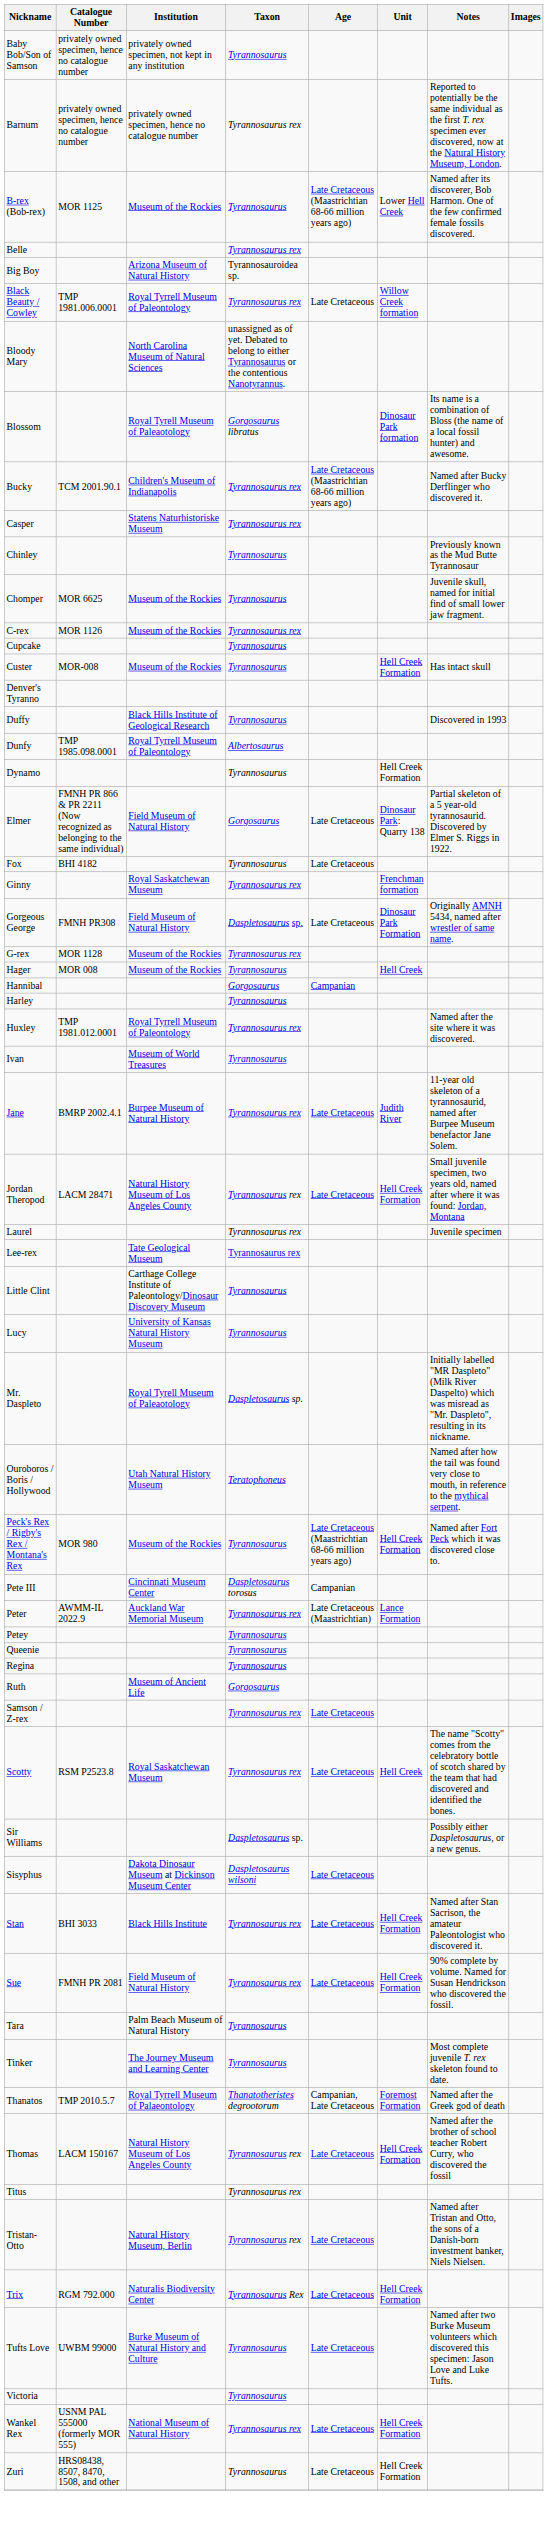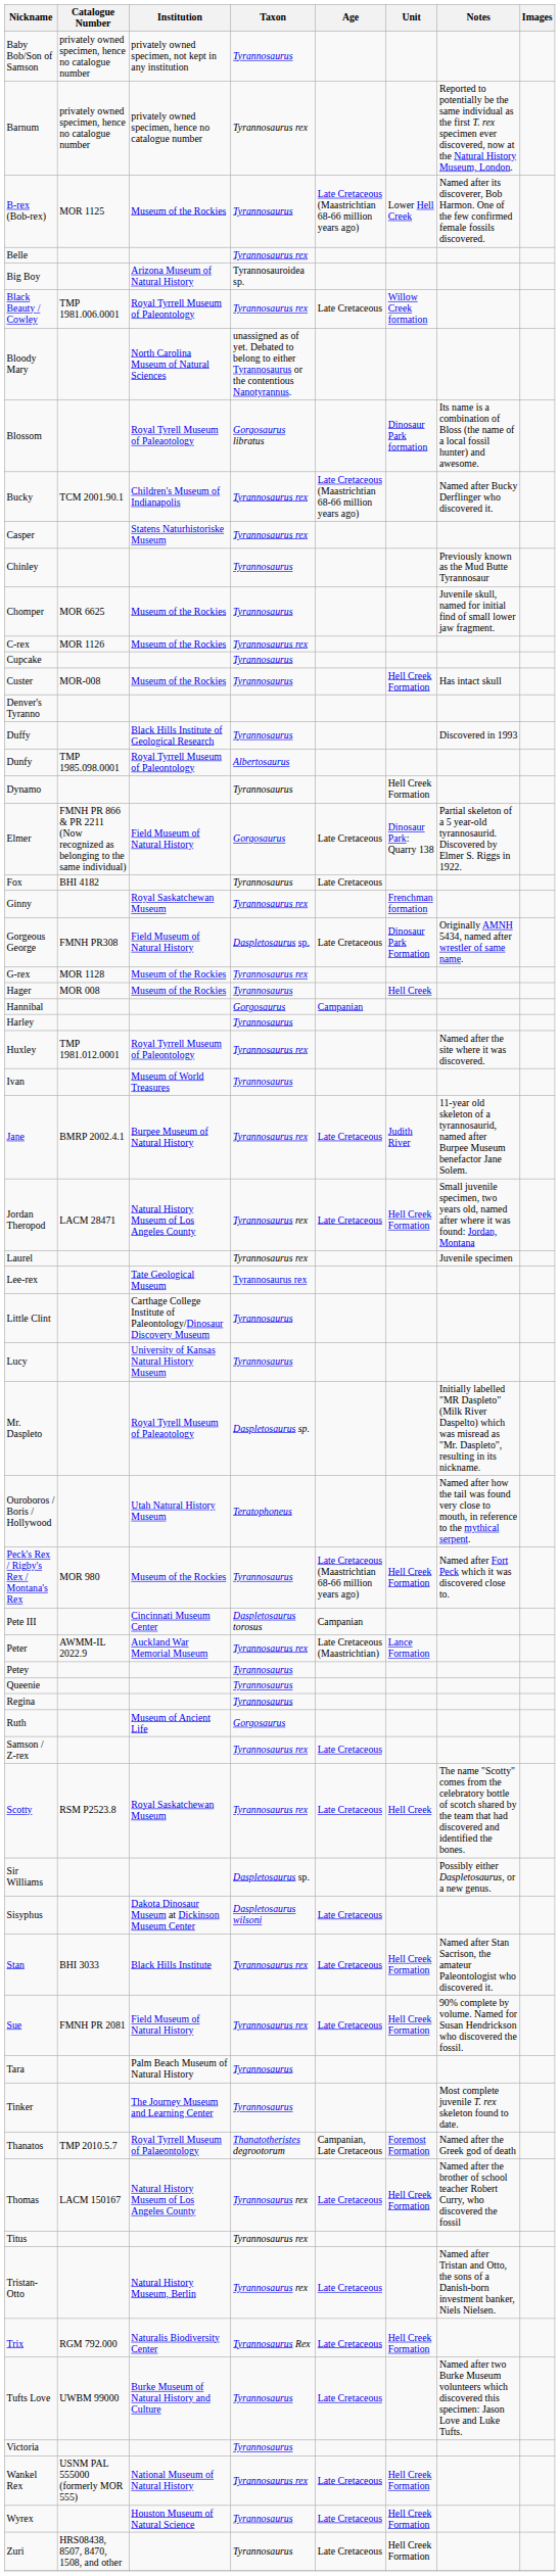 <table class="wikitable sortable" align="center" width="100%">
 <tr>
 <th>Nickname</th>
 <th>Catalogue Number</th>
 <th>Institution</th>
 <th>Taxon</th>
 <th>Age</th>
 <th>Unit</th>
 <th>Notes</th>
 <th>Images</th>
 </tr>
 <tr>
 <td>Baby Bob/Son of Samson</td>
 <td>privately owned specimen, hence no catalogue number</td>
 <td>privately owned specimen, not kept in any institution</td>
 <td><em><a href='#'>Tyrannosaurus</a></em></td>
 <td></td>
 <td></td>
 <td></td>
 <td></td>
 </tr>
 <tr>
 <td>Barnum</td>
 <td>privately owned specimen, hence no catalogue number</td>
 <td>privately owned specimen, hence no catalogue number</td>
 <td><em>Tyrannosaurus rex</em></td>
 <td></td>
 <td></td>
 <td>Reported to potentially be the same individual as the first <em>T. rex</em> specimen ever discovered, now at the <a href='#'>Natural History Museum, London</a>.</td>
 <td></td>
 </tr>
 <tr>
 <td><a href='#'>B-rex</a><br>(Bob-rex)</td>
 <td>MOR 1125</td>
 <td><a href='#'>Museum of the Rockies</a></td>
 <td><em><a href='#'>Tyrannosaurus</a></em></td>
 <td><a href='#'>Late Cretaceous</a>  (Maastrichtian 68-66 million years ago)</td>
 <td>Lower <a href='#'>Hell Creek</a></td>
 <td>Named after its discoverer, Bob Harmon. One of the few confirmed female fossils discovered.</td>
 <td></td>
 </tr>
 <tr>
 <td>Belle</td>
 <td></td>
 <td></td>
 <td><a href='#'><em>Tyrannosaurus rex</em></a></td>
 <td></td>
 <td></td>
 <td></td>
 <td></td>
 </tr>
 <tr>
 <td>Big Boy</td>
 <td></td>
 <td><a href='#'>Arizona Museum of Natural History</a></td>
 <td>Tyrannosauroidea sp.</td>
 <td></td>
 <td></td>
 <td></td>
 <td></td>
 </tr>
 <tr>
 <td><a href='#'>Black Beauty / Cowley</a></td>
 <td>TMP 1981.006.0001</td>
 <td><a href='#'>Royal Tyrrell Museum of Paleontology</a></td>
 <td><em><a href='#'>Tyrannosaurus rex</a></em></td>
 <td>Late Cretaceous</td>
 <td><a href='#'>Willow Creek formation</a></td>
 <td></td>
 <td></td>
 </tr>
 <tr>
 <td>Bloody Mary</td>
 <td></td>
 <td><a href='#'>North Carolina Museum of Natural Sciences</a></td>
 <td>unassigned as of yet. Debated to belong to either <a href='#'>Tyrannosaurus</a> or the contentious <a href='#'>Nanotyrannus</a>.</td>
 <td></td>
 <td></td>
 <td></td>
 <td></td>
 </tr>
 <tr>
 <td>Blossom</td>
 <td></td>
 <td><a href='#'>Royal Tyrell Museum of Paleaotology</a></td>
 <td><em><a href='#'>Gorgosaurus</a> libratus</em></td>
 <td></td>
 <td><a href='#'>Dinosaur Park formation</a></td>
 <td>Its name is a combination of Bloss (the name of a local fossil hunter) and awesome.</td>
 <td></td>
 </tr>
 <tr>
 <td>Bucky</td>
 <td>TCM 2001.90.1</td>
 <td><a href='#'>Children's Museum of Indianapolis</a></td>
 <td><em><a href='#'>Tyrannosaurus rex</a></em></td>
 <td><a href='#'>Late Cretaceous</a>  (Maastrichtian 68-66 million years ago)</td>
 <td></td>
 <td>Named after Bucky Derflinger who discovered it.</td>
 <td></td>
 </tr>
 <tr>
 <td>Casper</td>
 <td></td>
 <td><a href='#'>Statens Naturhistoriske Museum</a></td>
 <td><a href='#'><em>Tyrannosaurus rex</em></a></td>
 <td></td>
 <td></td>
 <td></td>
 <td></td>
 </tr>
 <tr>
 <td>Chinley</td>
 <td></td>
 <td></td>
 <td><em><a href='#'>Tyrannosaurus</a></em></td>
 <td></td>
 <td></td>
 <td>Previously known as the Mud Butte Tyrannosaur</td>
 <td></td>
 </tr>
 <tr>
 <td>Chomper</td>
 <td>MOR 6625</td>
 <td><a href='#'>Museum of the Rockies</a></td>
 <td><em><a href='#'>Tyrannosaurus</a></em></td>
 <td></td>
 <td></td>
 <td>Juvenile skull, named for initial find of small lower jaw fragment.</td>
 <td></td>
 </tr>
 <tr>
 <td>C-rex</td>
 <td>MOR 1126</td>
 <td><a href='#'>Museum of the Rockies</a></td>
 <td><em><a href='#'>Tyrannosaurus rex</a></em></td>
 <td></td>
 <td></td>
 <td></td>
 <td></td>
 </tr>
 <tr>
 <td>Cupcake</td>
 <td></td>
 <td></td>
 <td><em><a href='#'>Tyrannosaurus</a></em></td>
 <td></td>
 <td></td>
 <td></td>
 <td></td>
 </tr>
 <tr>
 <td>Custer</td>
 <td>MOR-008</td>
 <td><a href='#'>Museum of the Rockies</a></td>
 <td><em><a href='#'>Tyrannosaurus</a></em></td>
 <td></td>
 <td><a href='#'>Hell Creek Formation</a></td>
 <td>Has intact skull</td>
 <td></td>
 </tr>
 <tr>
 <td>Denver's Tyranno</td>
 <td></td>
 <td></td>
 <td></td>
 <td></td>
 <td></td>
 <td></td>
 <td></td>
 </tr>
 <tr>
 <td>Duffy</td>
 <td></td>
 <td><a href='#'>Black Hills Institute of Geological Research</a></td>
 <td><em><a href='#'>Tyrannosaurus</a></em></td>
 <td></td>
 <td></td>
 <td>Discovered in 1993</td>
 <td></td>
 </tr>
 <tr>
 <td>Dunfy</td>
 <td>TMP 1985.098.0001</td>
 <td><a href='#'>Royal Tyrrell Museum of Paleontology</a></td>
 <td><em><a href='#'>Albertosaurus</a></em></td>
 <td></td>
 <td></td>
 <td></td>
 <td></td>
 </tr>
 <tr>
 <td>Dynamo</td>
 <td></td>
 <td></td>
 <td><em>Tyrannosaurus</em></td>
 <td></td>
 <td>Hell Creek Formation</td>
 <td></td>
 <td></td>
 </tr>
 <tr>
 <td>Elmer</td>
 <td>FMNH PR 866 & PR 2211 (Now recognized as belonging to the same individual)</td>
 <td><a href='#'>Field Museum of Natural History</a></td>
 <td><em><a href='#'>Gorgosaurus</a></em></td>
 <td>Late Cretaceous</td>
 <td><a href='#'>Dinosaur Park</a>: Quarry 138</td>
 <td>Partial skeleton of a 5 year-old tyrannosaurid. Discovered by Elmer S. Riggs in 1922.</td>
 <td></td>
 </tr>
 <tr>
 <td>Fox</td>
 <td>BHI 4182</td>
 <td></td>
 <td><em>Tyrannosaurus</em></td>
 <td>Late Cretaceous</td>
 <td></td>
 <td></td>
 <td></td>
 </tr>
 <tr>
 <td>Ginny</td>
 <td></td>
 <td><a href='#'>Royal Saskatchewan Museum</a></td>
 <td><em><a href='#'>Tyrannosaurus rex</a></em></td>
 <td></td>
 <td><a href='#'>Frenchman formation</a></td>
 <td></td>
 <td></td>
 </tr>
 <tr>
 <td>Gorgeous George</td>
 <td>FMNH PR308</td>
 <td><a href='#'>Field Museum of Natural History</a></td>
 <td><em><a href='#'>Daspletosaurus</a></em> <a href='#'>sp.</a></td>
 <td>Late Cretaceous</td>
 <td><a href='#'>Dinosaur Park Formation</a></td>
 <td>Originally <a href='#'>AMNH</a> 5434, named after <a href='#'>wrestler of same name</a>.</td>
 <td></td>
 </tr>
 <tr>
 <td>G-rex</td>
 <td>MOR 1128</td>
 <td><a href='#'>Museum of the Rockies</a></td>
 <td><em><a href='#'>Tyrannosaurus rex</a></em></td>
 <td></td>
 <td></td>
 <td></td>
 <td></td>
 </tr>
 <tr>
 <td>Hager</td>
 <td>MOR 008</td>
 <td><a href='#'>Museum of the Rockies</a></td>
 <td><em><a href='#'>Tyrannosaurus</a></em></td>
 <td></td>
 <td><a href='#'>Hell Creek</a></td>
 <td></td>
 <td></td>
 </tr>
 <tr>
 <td>Hannibal</td>
 <td></td>
 <td></td>
 <td><em><a href='#'>Gorgosaurus</a></em></td>
 <td><a href='#'>Campanian</a></td>
 <td></td>
 <td></td>
 <td></td>
 </tr>
 <tr>
 <td>Harley</td>
 <td></td>
 <td></td>
 <td><em><a href='#'>Tyrannosaurus</a></em></td>
 <td></td>
 <td></td>
 <td></td>
 <td></td>
 </tr>
 <tr>
 <td>Huxley</td>
 <td>TMP 1981.012.0001</td>
 <td><a href='#'>Royal Tyrrell Museum of Paleontology</a></td>
 <td><em><a href='#'>Tyrannosaurus rex</a></em></td>
 <td></td>
 <td></td>
 <td>Named after the site where it was discovered.</td>
 <td></td>
 </tr>
 <tr>
 <td>Ivan</td>
 <td></td>
 <td><a href='#'>Museum of World Treasures</a></td>
 <td><em><a href='#'>Tyrannosaurus</a></em></td>
 <td></td>
 <td></td>
 <td></td>
 <td></td>
 </tr>
 <tr>
 <td><a href='#'>Jane</a></td>
 <td>BMRP 2002.4.1</td>
 <td><a href='#'>Burpee Museum of Natural History</a></td>
 <td><em><a href='#'>Tyrannosaurus rex</a></em></td>
 <td><a href='#'>Late Cretaceous</a></td>
 <td><a href='#'>Judith River</a></td>
 <td>11-year old skeleton of a tyrannosaurid, named after Burpee Museum benefactor Jane Solem.</td>
 <td></td>
 </tr>
 <tr>
 <td><br>Jordan Theropod</td>
 <td><br>LACM 28471</td>
 <td><br><a href='#'>Natural History Museum of Los Angeles County</a></td>
 <td><br><em><a href='#'>Tyrannosaurus</a> rex</em> </td>
 <td><br><a href='#'>Late Cretaceous</a></td>
 <td><br><a href='#'>Hell Creek Formation</a></td>
 <td>Small juvenile specimen, two years old, named after where it was found: <a href='#'>Jordan, Montana</a></td>
 <td></td>
 </tr>
 <tr>
 <td>Laurel</td>
 <td></td>
 <td></td>
 <td><em>Tyrannosaurus rex</em></td>
 <td></td>
 <td></td>
 <td>Juvenile specimen</td>
 <td></td>
 </tr>
 <tr>
 <td>Lee-rex</td>
 <td></td>
 <td><a href='#'>Tate Geological Museum</a></td>
 <td><a href='#'>Tyrannosaurus rex</a></td>
 <td></td>
 <td></td>
 <td></td>
 <td></td>
 </tr>
 <tr>
 <td>Little Clint</td>
 <td></td>
 <td>Carthage College Institute of Paleontology/<a href='#'>Dinosaur Discovery Museum</a></td>
 <td><em><a href='#'>Tyrannosaurus</a></em></td>
 <td></td>
 <td></td>
 <td></td>
 <td></td>
 </tr>
 <tr>
 <td>Lucy</td>
 <td></td>
 <td><a href='#'>University of Kansas Natural History Museum</a></td>
 <td><em><a href='#'>Tyrannosaurus</a></em></td>
 <td></td>
 <td></td>
 <td></td>
 <td></td>
 </tr>
 <tr>
 <td>Mr. Daspleto</td>
 <td></td>
 <td><a href='#'>Royal Tyrell Museum of Paleaotology</a></td>
 <td><em><a href='#'>Daspletosaurus</a> sp.</em></td>
 <td></td>
 <td></td>
 <td>Initially labelled "MR Daspleto" (Milk River Daspelto) which was misread as "Mr. Daspleto", resulting in its nickname.</td>
 <td></td>
 </tr>
 <tr>
 <td>Ouroboros / Boris / Hollywood</td>
 <td></td>
 <td><a href='#'>Utah Natural History Museum</a></td>
 <td><em><a href='#'>Teratophoneus</a></em></td>
 <td></td>
 <td></td>
 <td>Named after how the tail was found very close to mouth, in reference to the <a href='#'>mythical serpent</a>.</td>
 <td></td>
 </tr>
 <tr>
 <td><a href='#'>Peck's Rex / Rigby's Rex / Montana's Rex</a></td>
 <td>MOR 980</td>
 <td><a href='#'>Museum of the Rockies</a></td>
 <td><em><a href='#'>Tyrannosaurus</a></em></td>
 <td><a href='#'>Late Cretaceous</a> (Maastrichtian 68-66 million years ago)</td>
 <td><a href='#'>Hell Creek Formation</a></td>
 <td>Named after <a href='#'>Fort Peck</a> which it was discovered close to.</td>
 <td></td>
 </tr>
 <tr>
 <td>Pete III</td>
 <td></td>
 <td><a href='#'>Cincinnati Museum Center</a></td>
 <td><em><a href='#'>Daspletosaurus</a> torosus</em></td>
 <td>Campanian</td>
 <td></td>
 <td></td>
 <td></td>
 </tr>
 <tr>
 <td>Peter</td>
 <td>AWMM-IL 2022.9</td>
 <td><a href='#'>Auckland War Memorial Museum</a></td>
 <td><a href='#'><em>Tyrannosaurus rex</em></a></td>
 <td>Late Cretaceous (Maastrichtian)</td>
 <td><a href='#'>Lance Formation</a></td>
 <td></td>
 <td></td>
 </tr>
 <tr>
 <td>Petey</td>
 <td></td>
 <td></td>
 <td><em><a href='#'>Tyrannosaurus</a></em></td>
 <td></td>
 <td></td>
 <td></td>
 <td></td>
 </tr>
 <tr>
 <td>Queenie</td>
 <td></td>
 <td></td>
 <td><em><a href='#'>Tyrannosaurus</a></em></td>
 <td></td>
 <td></td>
 <td></td>
 <td></td>
 </tr>
 <tr>
 <td>Regina</td>
 <td></td>
 <td></td>
 <td><em><a href='#'>Tyrannosaurus</a></em></td>
 <td></td>
 <td></td>
 <td></td>
 <td></td>
 </tr>
 <tr>
 <td>Ruth</td>
 <td></td>
 <td><a href='#'>Museum of Ancient Life</a></td>
 <td><em><a href='#'>Gorgosaurus</a></em></td>
 <td></td>
 <td></td>
 <td></td>
 <td></td>
 </tr>
 <tr>
 <td>Samson / Z-rex</td>
 <td></td>
 <td></td>
 <td><em><a href='#'>Tyrannosaurus rex</a></em></td>
 <td><a href='#'>Late Cretaceous</a></td>
 <td></td>
 <td></td>
 <td></td>
 </tr>
 <tr>
 <td><a href='#'>Scotty</a></td>
 <td>RSM P2523.8</td>
 <td><a href='#'>Royal Saskatchewan Museum</a></td>
 <td><em><a href='#'>Tyrannosaurus rex</a></em></td>
 <td><a href='#'>Late Cretaceous</a></td>
 <td><a href='#'>Hell Creek</a></td>
 <td>The name "Scotty" comes from the celebratory bottle of scotch shared by the team that had discovered and identified the bones.</td>
 <td></td>
 </tr>
 <tr>
 <td>Sir Williams</td>
 <td></td>
 <td></td>
 <td><em><a href='#'>Daspletosaurus</a></em> sp.</td>
 <td></td>
 <td></td>
 <td>Possibly either <em>Daspletosaurus</em>, or a new genus.</td>
 <td></td>
 </tr>
 <tr>
 <td>Sisyphus</td>
 <td></td>
 <td><a href='#'>Dakota Dinosaur Museum</a> at <a href='#'>Dickinson Museum Center</a></td>
 <td><em><a href='#'>Daspletosaurus wilsoni</a></em></td>
 <td><a href='#'>Late Cretaceous</a></td>
 <td></td>
 <td></td>
 <td></td>
 </tr>
 <tr>
 <td><a href='#'>Stan</a></td>
 <td>BHI 3033</td>
 <td><a href='#'>Black Hills Institute</a></td>
 <td><em><a href='#'>Tyrannosaurus rex</a></em></td>
 <td><a href='#'>Late Cretaceous</a></td>
 <td><a href='#'>Hell Creek Formation</a></td>
 <td>Named after Stan Sacrison, the amateur Paleontologist who discovered it.</td>
 <td></td>
 </tr>
 <tr>
 <td><a href='#'>Sue</a></td>
 <td>FMNH PR 2081</td>
 <td><a href='#'>Field Museum of Natural History</a></td>
 <td><em><a href='#'>Tyrannosaurus rex</a></em></td>
 <td><a href='#'>Late Cretaceous</a></td>
 <td><a href='#'>Hell Creek Formation</a></td>
 <td>90% complete by volume. Named for Susan Hendrickson who discovered the fossil.</td>
 <td></td>
 </tr>
 <tr>
 <td>Tara</td>
 <td></td>
 <td>Palm Beach Museum of Natural History</td>
 <td><em><a href='#'>Tyrannosaurus</a></em></td>
 <td></td>
 <td></td>
 <td></td>
 <td></td>
 </tr>
 <tr>
 <td>Tinker</td>
 <td></td>
 <td><a href='#'>The Journey Museum and Learning Center</a></td>
 <td><em><a href='#'>Tyrannosaurus</a></em></td>
 <td></td>
 <td></td>
 <td>Most complete juvenile <em>T. rex</em> skeleton found to date.</td>
 <td></td>
 </tr>
 <tr>
 <td>Thanatos</td>
 <td>TMP 2010.5.7</td>
 <td><a href='#'>Royal Tyrrell Museum of Palaeontology</a></td>
 <td><em><a href='#'>Thanatotheristes</a> degrootorum</em></td>
 <td>Campanian, Late Cretaceous</td>
 <td><a href='#'>Foremost Formation</a></td>
 <td>Named after the Greek god of death</td>
 <td></td>
 </tr>
 <tr>
 <td><br>Thomas</td>
 <td><br>LACM 150167</td>
 <td><br><a href='#'>Natural History Museum of Los Angeles County</a></td>
 <td><br><em><a href='#'>Tyrannosaurus</a> rex</em></td>
 <td><br><a href='#'>Late Cretaceous</a></td>
 <td><br><a href='#'>Hell Creek Formation</a></td>
 <td>Named after the brother of school teacher Robert Curry, who discovered the fossil </td>
 <td></td>
 </tr>
 <tr>
 <td>Titus</td>
 <td></td>
 <td></td>
 <td><em>Tyrannosaurus rex</em></td>
 <td></td>
 <td></td>
 <td></td>
 <td></td>
 </tr>
 <tr>
 <td><br>Tristan-Otto</td>
 <td></td>
 <td><br><a href='#'>Natural History Museum, Berlin</a></td>
 <td><br><em><a href='#'>Tyrannosaurus</a> rex</em></td>
 <td><br><a href='#'>Late Cretaceous</a></td>
 <td></td>
 <td>Named after Tristan and Otto, the sons of a Danish-born investment banker, Niels Nielsen.</td>
 <td></td>
 </tr>
 <tr>
 <td><br><a href='#'>Trix</a></td>
 <td><br>RGM 792.000</td>
 <td><br><a href='#'>Naturalis Biodiversity Center</a></td>
 <td><br><em><a href='#'>Tyrannosaurus</a> Rex</em></td>
 <td><br><a href='#'>Late Cretaceous</a></td>
 <td><br><a href='#'>Hell Creek Formation</a></td>
 <td></td>
 <td><br></td>
 </tr>
 <tr>
 <td>Tufts Love</td>
 <td>UWBM 99000</td>
 <td><a href='#'>Burke Museum of Natural History and Culture</a></td>
 <td><em><a href='#'>Tyrannosaurus</a></em></td>
 <td><a href='#'>Late Cretaceous</a></td>
 <td></td>
 <td>Named after two Burke Museum volunteers which discovered this specimen: Jason Love and Luke Tufts.</td>
 <td></td>
 </tr>
 <tr>
 <td>Victoria</td>
 <td></td>
 <td></td>
 <td><em><a href='#'>Tyrannosaurus</a></em></td>
 <td></td>
 <td></td>
 <td></td>
 <td></td>
 </tr>
 <tr>
 <td>Wankel Rex</td>
 <td>USNM PAL 555000 (formerly MOR 555)</td>
 <td><a href='#'>National Museum of Natural History</a></td>
 <td><em><a href='#'>Tyrannosaurus rex</a></em></td>
 <td><a href='#'>Late Cretaceous</a></td>
 <td><a href='#'>Hell Creek Formation</a></td>
 <td></td>
 <td></td>
 </tr>
 <tr>
+<td>Wyrex</td>
+<td></td>
+<td><a href='#'>Houston Museum of Natural Science</a></td>
+<td><em><a href='#'>Tyrannosaurus</a></em></td>
+<td><a href='#'>Late Cretaceous</a></td>
+<td><a href='#'>Hell Creek Formation</a></td>
+<td></td>
+<td></td>
+</tr>
+<tr>
 <td>Zuri</td>
 <td>HRS08438, 8507, 8470, 1508, and other</td>
 <td></td>
 <td><em>Tyrannosaurus</em></td>
 <td>Late Cretaceous</td>
 <td>Hell Creek Formation</td>
 <td></td>
 <td></td>
 </tr>
 <tr>
 </tr>
 <tr>
 </tr>
 </table>
